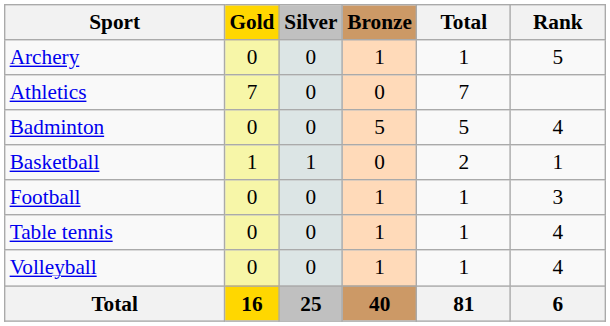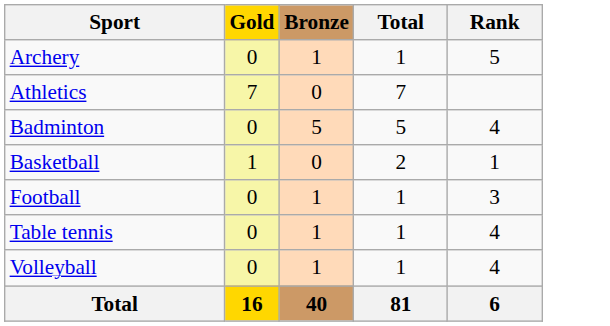 <table class="wikitable sortable" style="text-align:center; font-size:95%">
 <tr>
 <th width=150>Sport</th>
 <th style="background-color:gold; width=60;">Gold</th>
-<th style="background-color:silver; width=60;">Silver</th>
 <th style="background-color:#cc9966; width=60;">Bronze</th>
 <th width=60>Total</th>
 <th width=60>Rank</th>
 </tr>
 <tr>
 <td align=left> <a href='#'>Archery</a></td>
 <td bgcolor=#f7f6a8>0</td>
-<td bgcolor=#dce5e5>0</td>
 <td bgcolor=#ffdab9>1</td>
 <td>1</td>
 <td>5</td>
 </tr>
 <tr>
 <td align=left> <a href='#'>Athletics</a></td>
 <td bgcolor=#f7f6a8>7</td>
-<td bgcolor=#dce5e5>0</td>
 <td bgcolor=#ffdab9>0</td>
 <td>7</td>
 <td></td>
 </tr>
 <tr>
 <td align=left> <a href='#'>Badminton</a></td>
 <td bgcolor=#f7f6a8>0</td>
-<td bgcolor=#dce5e5>0</td>
 <td bgcolor=#ffdab9>5</td>
 <td>5</td>
 <td>4</td>
 </tr>
 <tr>
 <td align=left> <a href='#'>Basketball</a></td>
 <td bgcolor=#f7f6a8>1</td>
-<td bgcolor=#dce5e5>1</td>
 <td bgcolor=#ffdab9>0</td>
 <td>2</td>
 <td>1</td>
 </tr>
 <tr>
 <td align=left> <a href='#'>Football</a></td>
 <td bgcolor=#f7f6a8>0</td>
-<td bgcolor=#dce5e5>0</td>
 <td bgcolor=#ffdab9>1</td>
 <td>1</td>
 <td>3</td>
 </tr>
 <tr>
 <td align=left> <a href='#'>Table tennis</a></td>
 <td bgcolor=#f7f6a8>0</td>
-<td bgcolor=#dce5e5>0</td>
 <td bgcolor=#ffdab9>1</td>
 <td>1</td>
 <td>4</td>
 </tr>
 <tr>
 <td align=left> <a href='#'>Volleyball</a></td>
 <td bgcolor=#f7f6a8>0</td>
-<td bgcolor=#dce5e5>0</td>
 <td bgcolor=#ffdab9>1</td>
 <td>1</td>
 <td>4</td>
 </tr>
 <tr>
 <th>Total</th>
 <th style="background-color:gold; width=60;">16</th>
-<th style="background-color:silver; width=60;">25</th>
 <th style="background-color:#cc9966; width=60;">40</th>
 <th>81</th>
 <th>6</th>
 </tr>
 </table>
